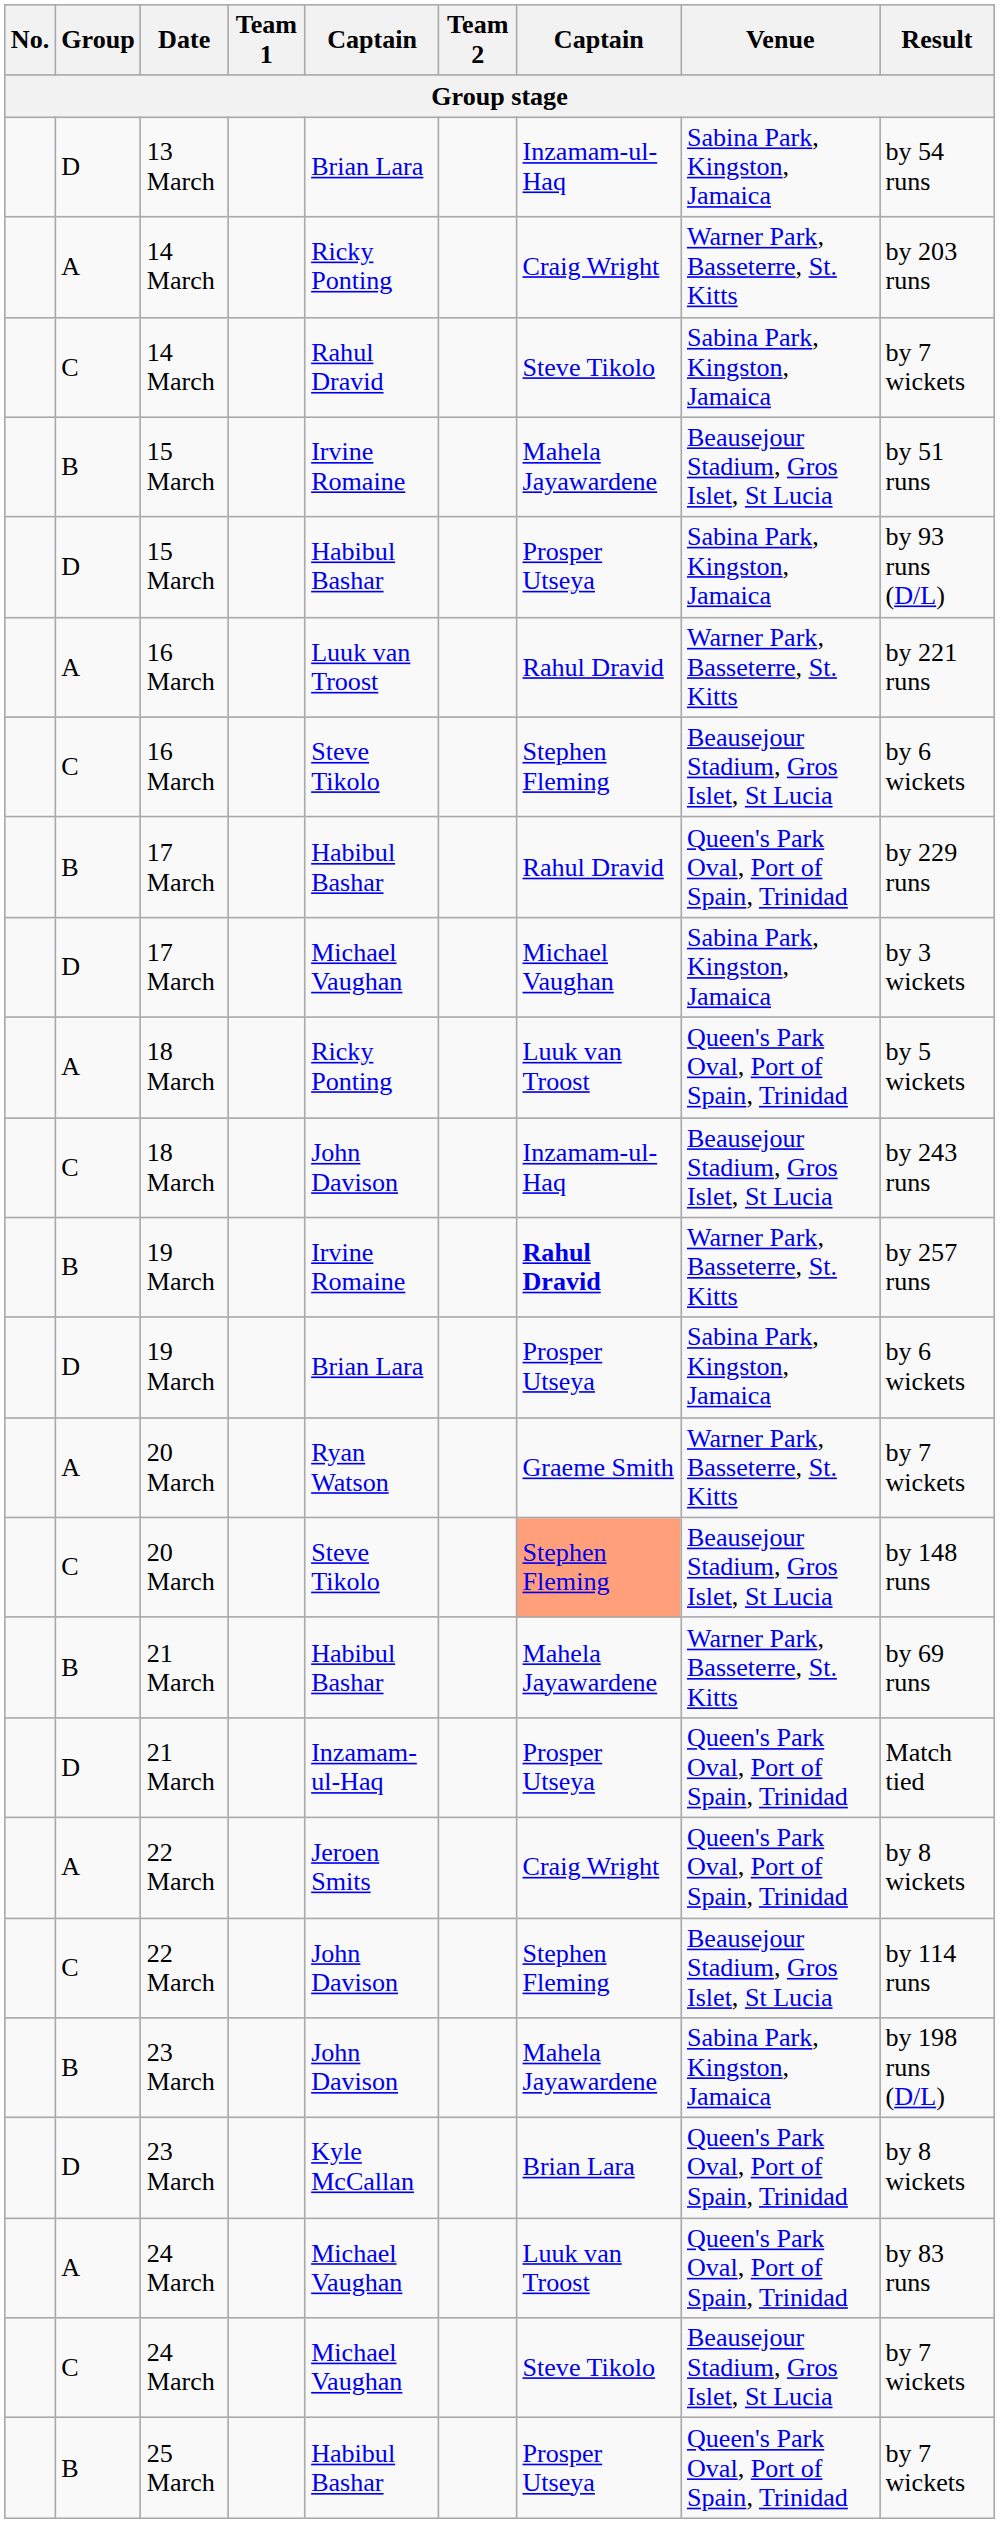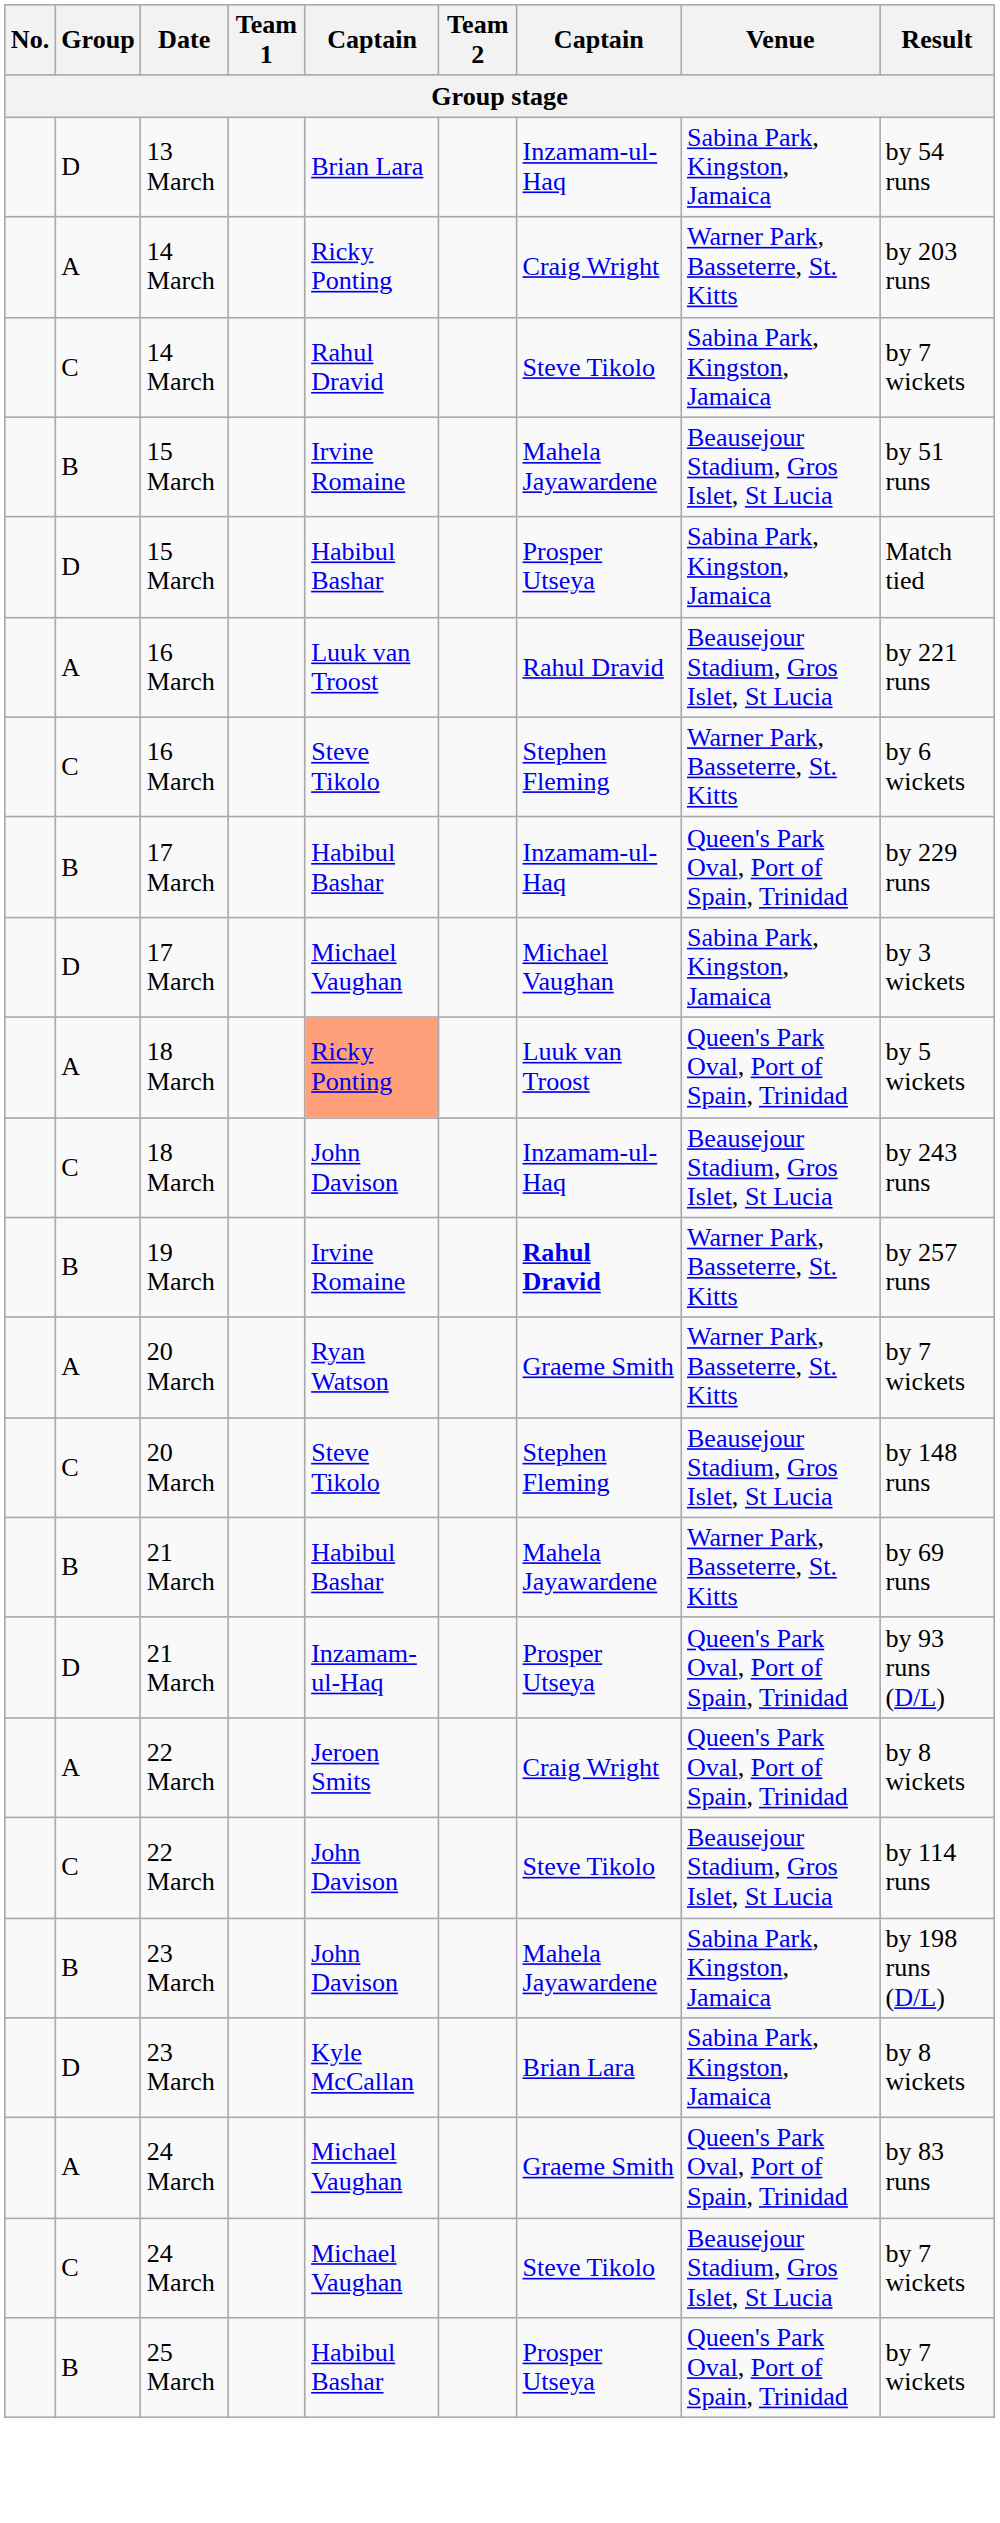 <table class="wikitable">
 <tr>
 <th>No.</th>
 <th>Group</th>
 <th>Date</th>
 <th>Team 1</th>
 <th>Captain</th>
 <th>Team 2</th>
 <th>Captain</th>
 <th>Venue</th>
 <th>Result</th>
 </tr>
 <tr>
 <th colspan="9">Group stage</th>
 </tr>
 <tr>
 <td></td>
 <td>D</td>
 <td>13 March</td>
 <td></td>
 <td><a href='#'>Brian Lara</a></td>
 <td></td>
 <td><a href='#'>Inzamam-ul-Haq</a></td>
 <td><a href='#'>Sabina Park</a>, <a href='#'>Kingston</a>, <a href='#'>Jamaica</a></td>
 <td> by 54 runs</td>
 </tr>
 <tr>
 <td></td>
 <td>A</td>
 <td>14 March</td>
 <td></td>
 <td><a href='#'>Ricky Ponting</a></td>
 <td></td>
 <td><a href='#'>Craig Wright</a></td>
 <td><a href='#'>Warner Park</a>, <a href='#'>Basseterre</a>, <a href='#'>St. Kitts</a></td>
 <td> by 203 runs</td>
 </tr>
 <tr>
 <td></td>
 <td>C</td>
 <td>14 March</td>
 <td></td>
 <td><a href='#'>Rahul Dravid</a></td>
 <td></td>
 <td><a href='#'>Steve Tikolo</a></td>
 <td><a href='#'>Sabina Park</a>, <a href='#'>Kingston</a>, <a href='#'>Jamaica</a></td>
 <td> by 7 wickets</td>
 </tr>
 <tr>
 <td></td>
 <td>B</td>
 <td>15 March</td>
 <td></td>
 <td><a href='#'>Irvine Romaine</a></td>
 <td></td>
 <td><a href='#'>Mahela Jayawardene</a></td>
 <td><a href='#'>Beausejour Stadium</a>, <a href='#'>Gros Islet</a>, <a href='#'>St Lucia</a></td>
 <td> by 51 runs</td>
 </tr>
 <tr>
 <td></td>
 <td>D</td>
 <td>15 March</td>
 <td></td>
 <td><a href='#'>Habibul Bashar</a></td>
 <td></td>
 <td><a href='#'>Prosper Utseya</a></td>
 <td><a href='#'>Sabina Park</a>, <a href='#'>Kingston</a>, <a href='#'>Jamaica</a></td>
-<td> by 93 runs (<a href='#'>D/L</a>)</td>
+<td>Match tied</td>
 </tr>
 <tr>
 <td></td>
 <td>A</td>
 <td>16 March</td>
 <td></td>
 <td><a href='#'>Luuk van Troost</a></td>
 <td></td>
 <td><a href='#'>Rahul Dravid</a></td>
-<td><a href='#'>Warner Park</a>, <a href='#'>Basseterre</a>, <a href='#'>St. Kitts</a></td>
+<td><a href='#'>Beausejour Stadium</a>, <a href='#'>Gros Islet</a>, <a href='#'>St Lucia</a></td>
 <td> by 221 runs</td>
 </tr>
 <tr>
 <td></td>
 <td>C</td>
 <td>16 March</td>
 <td></td>
 <td><a href='#'>Steve Tikolo</a></td>
 <td></td>
 <td><a href='#'>Stephen Fleming</a></td>
-<td><a href='#'>Beausejour Stadium</a>, <a href='#'>Gros Islet</a>, <a href='#'>St Lucia</a></td>
+<td><a href='#'>Warner Park</a>, <a href='#'>Basseterre</a>, <a href='#'>St. Kitts</a></td>
 <td> by 6 wickets</td>
 </tr>
 <tr>
 <td></td>
 <td>B</td>
 <td>17 March</td>
 <td></td>
 <td><a href='#'>Habibul Bashar</a></td>
 <td></td>
-<td><a href='#'>Rahul Dravid</a></td>
+<td><a href='#'>Inzamam-ul-Haq</a></td>
 <td><a href='#'>Queen's Park Oval</a>, <a href='#'>Port of Spain</a>, <a href='#'>Trinidad</a></td>
 <td> by 229 runs</td>
 </tr>
 <tr>
 <td></td>
 <td>D</td>
 <td>17 March</td>
 <td></td>
 <td><a href='#'>Michael Vaughan</a></td>
 <td></td>
 <td><a href='#'>Michael Vaughan</a></td>
 <td><a href='#'>Sabina Park</a>, <a href='#'>Kingston</a>, <a href='#'>Jamaica</a></td>
 <td> by 3 wickets</td>
 </tr>
 <tr>
 <td></td>
 <td>A</td>
 <td>18 March</td>
 <td></td>
-<td><a href='#'>Ricky Ponting</a></td>
+<td style="background: lightsalmon;"><a href='#'>Ricky Ponting</a></td>
 <td></td>
 <td><a href='#'>Luuk van Troost</a></td>
 <td><a href='#'>Queen's Park Oval</a>, <a href='#'>Port of Spain</a>, <a href='#'>Trinidad</a></td>
 <td> by 5 wickets</td>
 </tr>
 <tr>
 <td></td>
 <td>C</td>
 <td>18 March</td>
 <td></td>
 <td><a href='#'>John Davison</a></td>
 <td></td>
 <td><a href='#'>Inzamam-ul-Haq</a></td>
 <td><a href='#'>Beausejour Stadium</a>, <a href='#'>Gros Islet</a>, <a href='#'>St Lucia</a></td>
 <td> by 243 runs</td>
 </tr>
 <tr>
 <td></td>
 <td>B</td>
 <td>19 March</td>
 <td></td>
 <td><a href='#'>Irvine Romaine</a></td>
 <td></td>
 <td><strong><a href='#'>Rahul Dravid</a></strong></td>
 <td><a href='#'>Warner Park</a>, <a href='#'>Basseterre</a>, <a href='#'>St. Kitts</a></td>
 <td> by 257 runs</td>
 </tr>
 <tr>
 <td></td>
-<td>D</td>
-<td>19 March</td>
-<td></td>
-<td><a href='#'>Brian Lara</a></td>
-<td></td>
-<td><a href='#'>Prosper Utseya</a></td>
-<td><a href='#'>Sabina Park</a>, <a href='#'>Kingston</a>, <a href='#'>Jamaica</a></td>
-<td> by 6 wickets</td>
-</tr>
-<tr>
-<td></td>
 <td>A</td>
 <td>20 March</td>
 <td></td>
 <td><a href='#'>Ryan Watson</a></td>
 <td></td>
 <td><a href='#'>Graeme Smith</a></td>
 <td><a href='#'>Warner Park</a>, <a href='#'>Basseterre</a>, <a href='#'>St. Kitts</a></td>
 <td> by 7 wickets</td>
 </tr>
 <tr>
 <td></td>
 <td>C</td>
 <td>20 March</td>
 <td></td>
 <td><a href='#'>Steve Tikolo</a></td>
 <td></td>
-<td style="background: lightsalmon;"><a href='#'>Stephen Fleming</a></td>
+<td><a href='#'>Stephen Fleming</a></td>
 <td><a href='#'>Beausejour Stadium</a>, <a href='#'>Gros Islet</a>, <a href='#'>St Lucia</a></td>
 <td> by 148 runs</td>
 </tr>
 <tr>
 <td></td>
 <td>B</td>
 <td>21 March</td>
 <td></td>
 <td><a href='#'>Habibul Bashar</a></td>
 <td></td>
 <td><a href='#'>Mahela Jayawardene</a></td>
 <td><a href='#'>Warner Park</a>, <a href='#'>Basseterre</a>, <a href='#'>St. Kitts</a></td>
 <td> by 69 runs</td>
 </tr>
 <tr>
 <td></td>
 <td>D</td>
 <td>21 March</td>
 <td></td>
 <td><a href='#'>Inzamam-ul-Haq</a></td>
 <td></td>
 <td><a href='#'>Prosper Utseya</a></td>
 <td><a href='#'>Queen's Park Oval</a>, <a href='#'>Port of Spain</a>, <a href='#'>Trinidad</a></td>
-<td>Match tied</td>
+<td> by 93 runs (<a href='#'>D/L</a>)</td>
 </tr>
 <tr>
 <td></td>
 <td>A</td>
 <td>22 March</td>
 <td></td>
 <td><a href='#'>Jeroen Smits</a></td>
 <td></td>
 <td><a href='#'>Craig Wright</a></td>
 <td><a href='#'>Queen's Park Oval</a>, <a href='#'>Port of Spain</a>, <a href='#'>Trinidad</a></td>
 <td> by 8 wickets</td>
 </tr>
 <tr>
 <td></td>
 <td>C</td>
 <td>22 March</td>
 <td></td>
 <td><a href='#'>John Davison</a></td>
 <td></td>
-<td><a href='#'>Stephen Fleming</a></td>
+<td><a href='#'>Steve Tikolo</a></td>
 <td><a href='#'>Beausejour Stadium</a>, <a href='#'>Gros Islet</a>, <a href='#'>St Lucia</a></td>
 <td> by 114 runs</td>
 </tr>
 <tr>
 <td></td>
 <td>B</td>
 <td>23 March</td>
 <td></td>
 <td><a href='#'>John Davison</a></td>
 <td></td>
 <td><a href='#'>Mahela Jayawardene</a></td>
 <td><a href='#'>Sabina Park</a>, <a href='#'>Kingston</a>, <a href='#'>Jamaica</a></td>
 <td> by 198 runs (<a href='#'>D/L</a>)</td>
 </tr>
 <tr>
 <td></td>
 <td>D</td>
 <td>23 March</td>
 <td></td>
 <td><a href='#'>Kyle McCallan</a></td>
 <td></td>
 <td><a href='#'>Brian Lara</a></td>
-<td><a href='#'>Queen's Park Oval</a>, <a href='#'>Port of Spain</a>, <a href='#'>Trinidad</a></td>
+<td><a href='#'>Sabina Park</a>, <a href='#'>Kingston</a>, <a href='#'>Jamaica</a></td>
 <td> by 8 wickets</td>
 </tr>
 <tr>
 <td></td>
 <td>A</td>
 <td>24 March</td>
 <td></td>
 <td><a href='#'>Michael Vaughan</a></td>
 <td></td>
-<td><a href='#'>Luuk van Troost</a></td>
+<td><a href='#'>Graeme Smith</a></td>
 <td><a href='#'>Queen's Park Oval</a>, <a href='#'>Port of Spain</a>, <a href='#'>Trinidad</a></td>
 <td> by 83 runs</td>
 </tr>
 <tr>
 <td></td>
 <td>C</td>
 <td>24 March</td>
 <td></td>
 <td><a href='#'>Michael Vaughan</a></td>
 <td></td>
 <td><a href='#'>Steve Tikolo</a></td>
 <td><a href='#'>Beausejour Stadium</a>, <a href='#'>Gros Islet</a>, <a href='#'>St Lucia</a></td>
 <td> by 7 wickets</td>
 </tr>
 <tr>
 <td></td>
 <td>B</td>
 <td>25 March</td>
 <td></td>
 <td><a href='#'>Habibul Bashar</a></td>
 <td></td>
 <td><a href='#'>Prosper Utseya</a></td>
 <td><a href='#'>Queen's Park Oval</a>, <a href='#'>Port of Spain</a>, <a href='#'>Trinidad</a></td>
 <td> by 7 wickets</td>
 </tr>
 </table>
